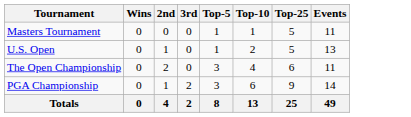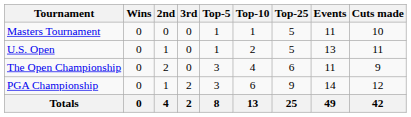 <table class=wikitable style=text-align:center>
 <tr>
 <th>Tournament</th>
 <th>Wins</th>
 <th>2nd</th>
 <th>3rd</th>
 <th>Top-5</th>
 <th>Top-10</th>
 <th>Top-25</th>
 <th>Events</th>
+<th>Cuts made</th>
 </tr>
 <tr>
 <td align=left><a href='#'>Masters Tournament</a></td>
 <td>0</td>
 <td>0</td>
 <td>0</td>
 <td>1</td>
 <td>1</td>
 <td>5</td>
 <td>11</td>
+<td>10</td>
 </tr>
 <tr>
 <td align=left><a href='#'>U.S. Open</a></td>
 <td>0</td>
 <td>1</td>
 <td>0</td>
 <td>1</td>
 <td>2</td>
 <td>5</td>
 <td>13</td>
+<td>11</td>
 </tr>
 <tr>
 <td align=left><a href='#'>The Open Championship</a></td>
 <td>0</td>
 <td>2</td>
 <td>0</td>
 <td>3</td>
 <td>4</td>
 <td>6</td>
 <td>11</td>
+<td>9</td>
 </tr>
 <tr>
 <td align=left><a href='#'>PGA Championship</a></td>
 <td>0</td>
 <td>1</td>
 <td>2</td>
 <td>3</td>
 <td>6</td>
 <td>9</td>
 <td>14</td>
+<td>12</td>
 </tr>
 <tr>
 <th>Totals</th>
 <th>0</th>
 <th>4</th>
 <th>2</th>
 <th>8</th>
 <th>13</th>
 <th>25</th>
 <th>49</th>
+<th>42</th>
 </tr>
 </table>
